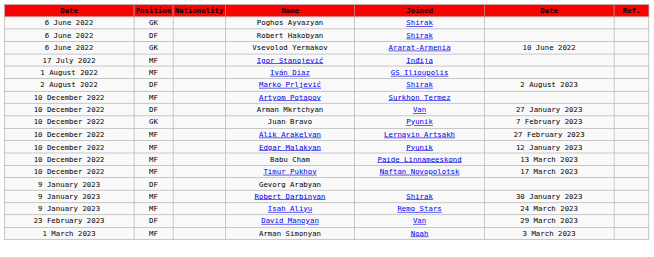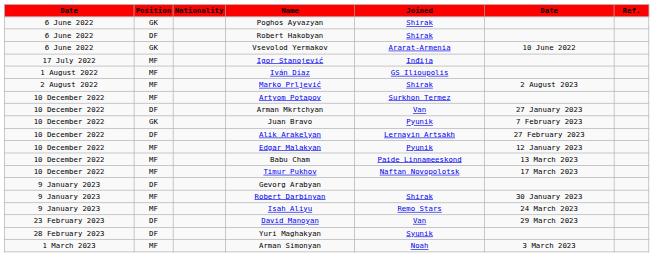 <table class="wikitable"  style="text-align:center; font-size:90%; ">
 <tr>
 <th style="background:#FF0000; color:#000000; width:200px;">Date</th>
 <th style="background:#FF0000; color:#000000; width:50px;">Position</th>
 <th style="background:#FF0000; color:#000000; width:50px;">Nationality</th>
 <th style="background:#FF0000; color:#000000; width:200px;">Name</th>
 <th style="background:#FF0000; color:#000000; width:200px;">Joined</th>
 <th style="background:#FF0000; color:#000000; width:200px;">Date</th>
 <th style="background:#FF0000; color:#000000; width:50px;">Ref.</th>
 </tr>
 <tr>
 <td>6 June 2022</td>
 <td>GK</td>
 <td></td>
 <td>Poghos Ayvazyan</td>
 <td><a href='#'>Shirak</a></td>
 <td></td>
 <td></td>
 </tr>
 <tr>
 <td>6 June 2022</td>
 <td>DF</td>
 <td></td>
 <td>Robert Hakobyan</td>
 <td><a href='#'>Shirak</a></td>
 <td></td>
 <td></td>
 </tr>
 <tr>
 <td>6 June 2022</td>
 <td>GK</td>
 <td></td>
 <td>Vsevolod Yermakov</td>
 <td><a href='#'>Ararat-Armenia</a></td>
 <td>10 June 2022</td>
 <td></td>
 </tr>
 <tr>
 <td>17 July 2022</td>
 <td>MF</td>
 <td></td>
 <td><a href='#'>Igor Stanojević</a></td>
 <td><a href='#'>Inđija</a></td>
 <td></td>
 <td></td>
 </tr>
 <tr>
 <td>1 August 2022</td>
 <td>MF</td>
 <td></td>
 <td><a href='#'>Iván Díaz</a></td>
 <td><a href='#'>GS Ilioupolis</a></td>
 <td></td>
 <td></td>
 </tr>
 <tr>
 <td>2 August 2022</td>
-<td>DF</td>
+<td>MF</td>
 <td></td>
 <td><a href='#'>Marko Prljević</a></td>
 <td><a href='#'>Shirak</a></td>
 <td>2 August 2023</td>
 <td></td>
 </tr>
 <tr>
 <td>10 December 2022</td>
 <td>MF</td>
 <td></td>
 <td><a href='#'>Artyom Potapov</a></td>
 <td><a href='#'>Surkhon Termez</a></td>
 <td></td>
 <td></td>
 </tr>
 <tr>
 <td>10 December 2022</td>
 <td>DF</td>
 <td></td>
 <td>Arman Mkrtchyan</td>
 <td><a href='#'>Van</a></td>
 <td>27 January 2023</td>
 <td></td>
 </tr>
 <tr>
 <td>10 December 2022</td>
 <td>GK</td>
 <td></td>
 <td>Juan Bravo</td>
 <td><a href='#'>Pyunik</a></td>
 <td>7 February 2023</td>
 <td></td>
 </tr>
 <tr>
 <td>10 December 2022</td>
-<td>MF</td>
+<td>DF</td>
 <td></td>
 <td><a href='#'>Alik Arakelyan</a></td>
 <td><a href='#'>Lernayin Artsakh</a></td>
 <td>27 February 2023</td>
 <td></td>
 </tr>
 <tr>
 <td>10 December 2022</td>
 <td>MF</td>
 <td></td>
 <td><a href='#'>Edgar Malakyan</a></td>
 <td><a href='#'>Pyunik</a></td>
 <td>12 January 2023</td>
 <td></td>
 </tr>
 <tr>
 <td>10 December 2022</td>
 <td>MF</td>
 <td></td>
 <td>Babu Cham</td>
 <td><a href='#'>Paide Linnameeskond</a></td>
 <td>13 March 2023</td>
 <td></td>
 </tr>
 <tr>
 <td>10 December 2022</td>
 <td>MF</td>
 <td></td>
 <td><a href='#'>Timur Pukhov</a></td>
 <td><a href='#'>Naftan Novopolotsk</a></td>
 <td>17 March 2023</td>
 <td></td>
 </tr>
 <tr>
 <td>9 January 2023</td>
 <td>DF</td>
 <td></td>
 <td>Gevorg Arabyan</td>
 <td></td>
 <td></td>
 <td></td>
 </tr>
 <tr>
 <td>9 January 2023</td>
 <td>MF</td>
 <td></td>
 <td><a href='#'>Robert Darbinyan</a></td>
 <td><a href='#'>Shirak</a></td>
 <td>30 January 2023</td>
 <td></td>
 </tr>
 <tr>
 <td>9 January 2023</td>
 <td>MF</td>
 <td></td>
 <td><a href='#'>Isah Aliyu</a></td>
 <td><a href='#'>Remo Stars</a></td>
 <td>24 March 2023</td>
 <td></td>
 </tr>
 <tr>
 <td>23 February 2023</td>
 <td>DF</td>
 <td></td>
 <td><a href='#'>David Manoyan</a></td>
 <td><a href='#'>Van</a></td>
 <td>29 March 2023</td>
 <td></td>
 </tr>
 <tr>
+<td>28 February 2023</td>
+<td>DF</td>
+<td></td>
+<td>Yuri Maghakyan</td>
+<td><a href='#'>Syunik</a></td>
+<td></td>
+<td></td>
+</tr>
+<tr>
 <td>1 March 2023</td>
 <td>MF</td>
 <td></td>
 <td>Arman Simonyan</td>
 <td><a href='#'>Noah</a></td>
 <td>3 March 2023</td>
 <td></td>
 </tr>
 </table>
